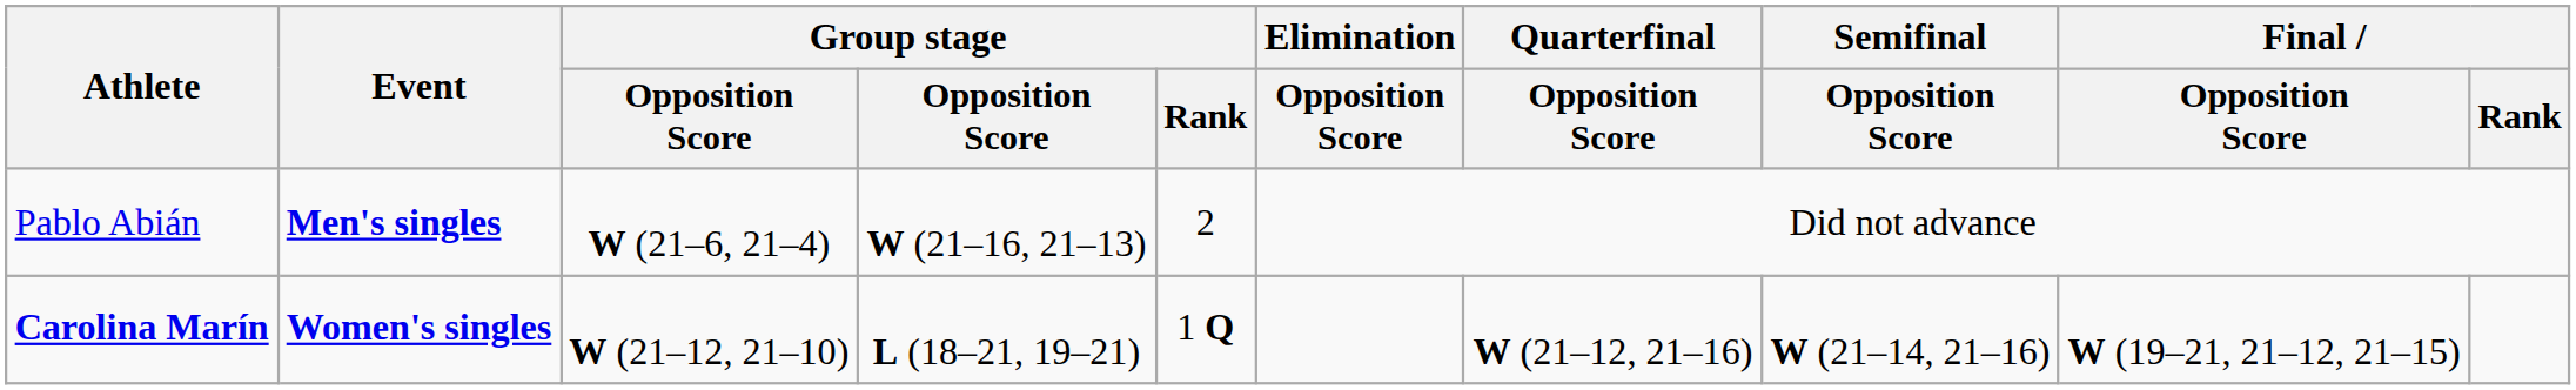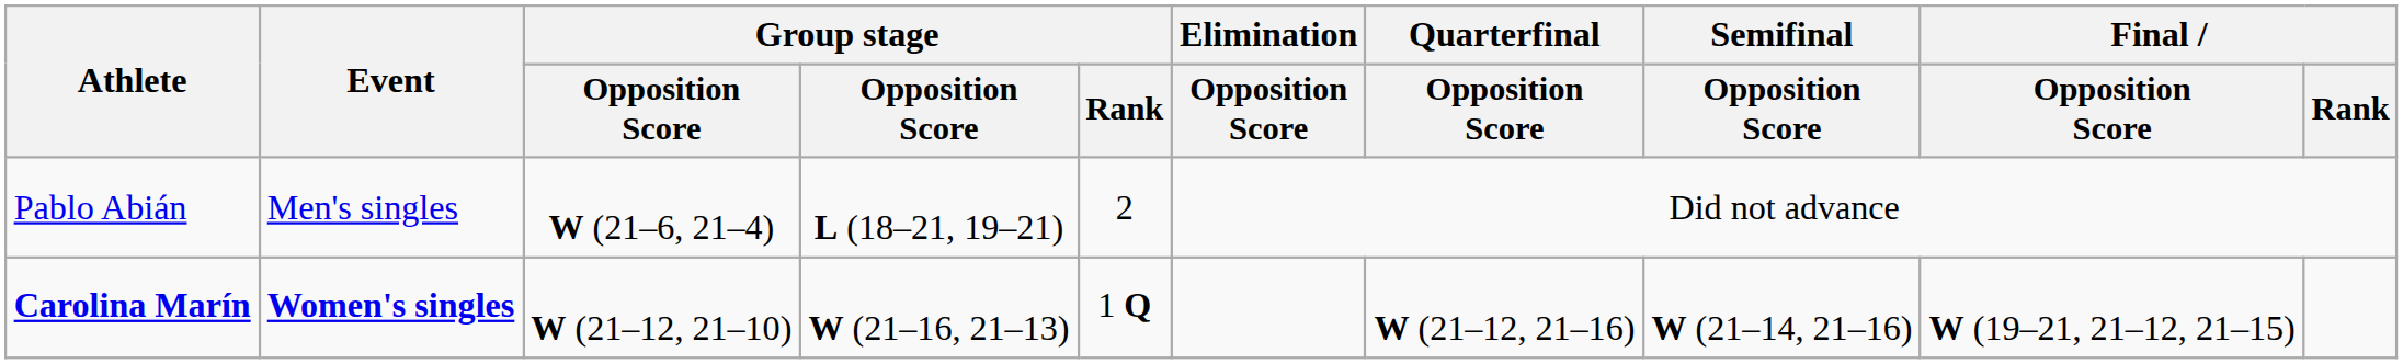 <table class="wikitable" style="font-size:90%">
 <tr>
 <th rowspan=2>Athlete</th>
 <th rowspan=2>Event</th>
 <th colspan=3>Group stage</th>
 <th>Elimination</th>
 <th>Quarterfinal</th>
 <th>Semifinal</th>
 <th colspan=2>Final / </th>
 </tr>
 <tr style="font-size:95%">
 <th>Opposition<br>Score</th>
 <th>Opposition<br>Score</th>
 <th>Rank</th>
 <th>Opposition<br>Score</th>
 <th>Opposition<br>Score</th>
 <th>Opposition<br>Score</th>
 <th>Opposition<br>Score</th>
 <th>Rank</th>
 </tr>
 <tr align=center>
 <td align=left><a href='#'>Pablo Abián</a></td>
-<td align=left><strong><a href='#'>Men's singles</a></strong></td>
+<td align=left><a href='#'>Men's singles</a></td>
 <td><br><strong>W</strong>  (21–6, 21–4)</td>
-<td><br><strong>W</strong> (21–16, 21–13)</td>
+<td><br><strong>L</strong> (18–21, 19–21)</td>
 <td>2</td>
 <td colspan=5>Did not advance</td>
 </tr>
 <tr align=center>
 <td align=left><strong><a href='#'>Carolina Marín</a></strong></td>
 <td align=left><strong><a href='#'>Women's singles</a></strong></td>
 <td><br><strong>W</strong> (21–12, 21–10)</td>
-<td><br><strong>L</strong> (18–21, 19–21)</td>
+<td><br><strong>W</strong> (21–16, 21–13)</td>
 <td>1 <strong>Q</strong></td>
 <td></td>
 <td><br><strong>W</strong> (21–12, 21–16)</td>
 <td><br><strong>W</strong> (21–14, 21–16)</td>
 <td><br><strong>W</strong> (19–21, 21–12, 21–15)</td>
 <td></td>
 </tr>
 </table>
